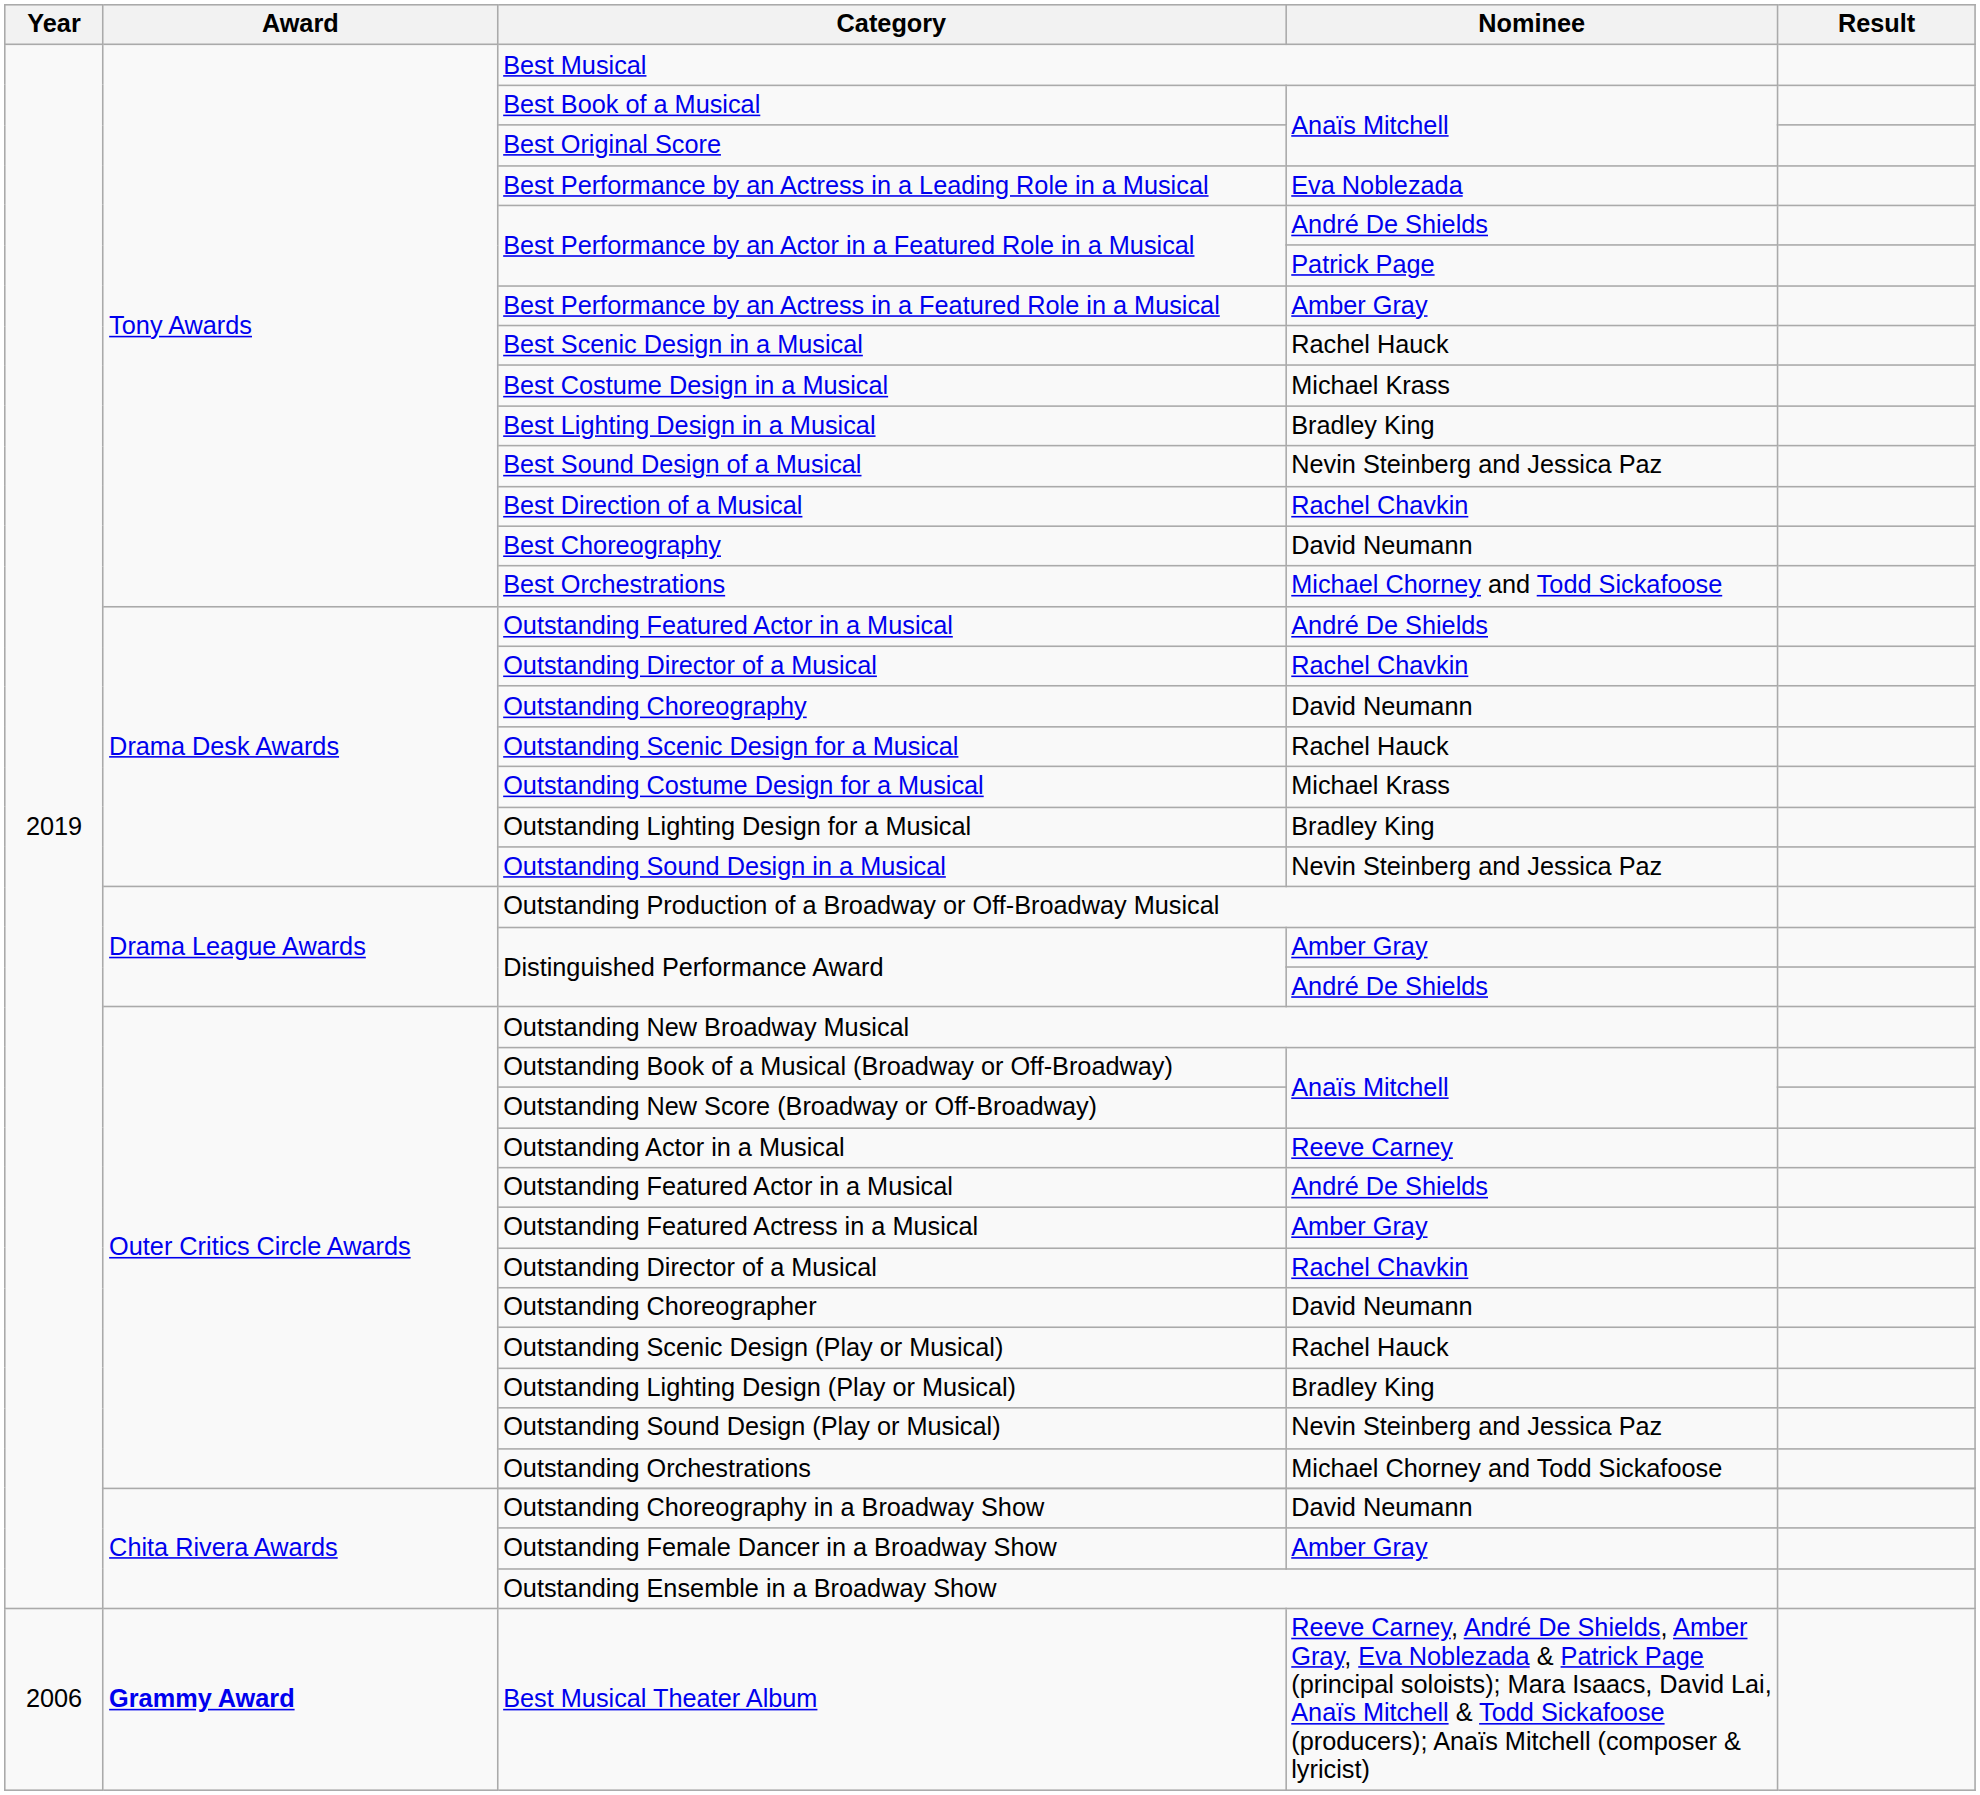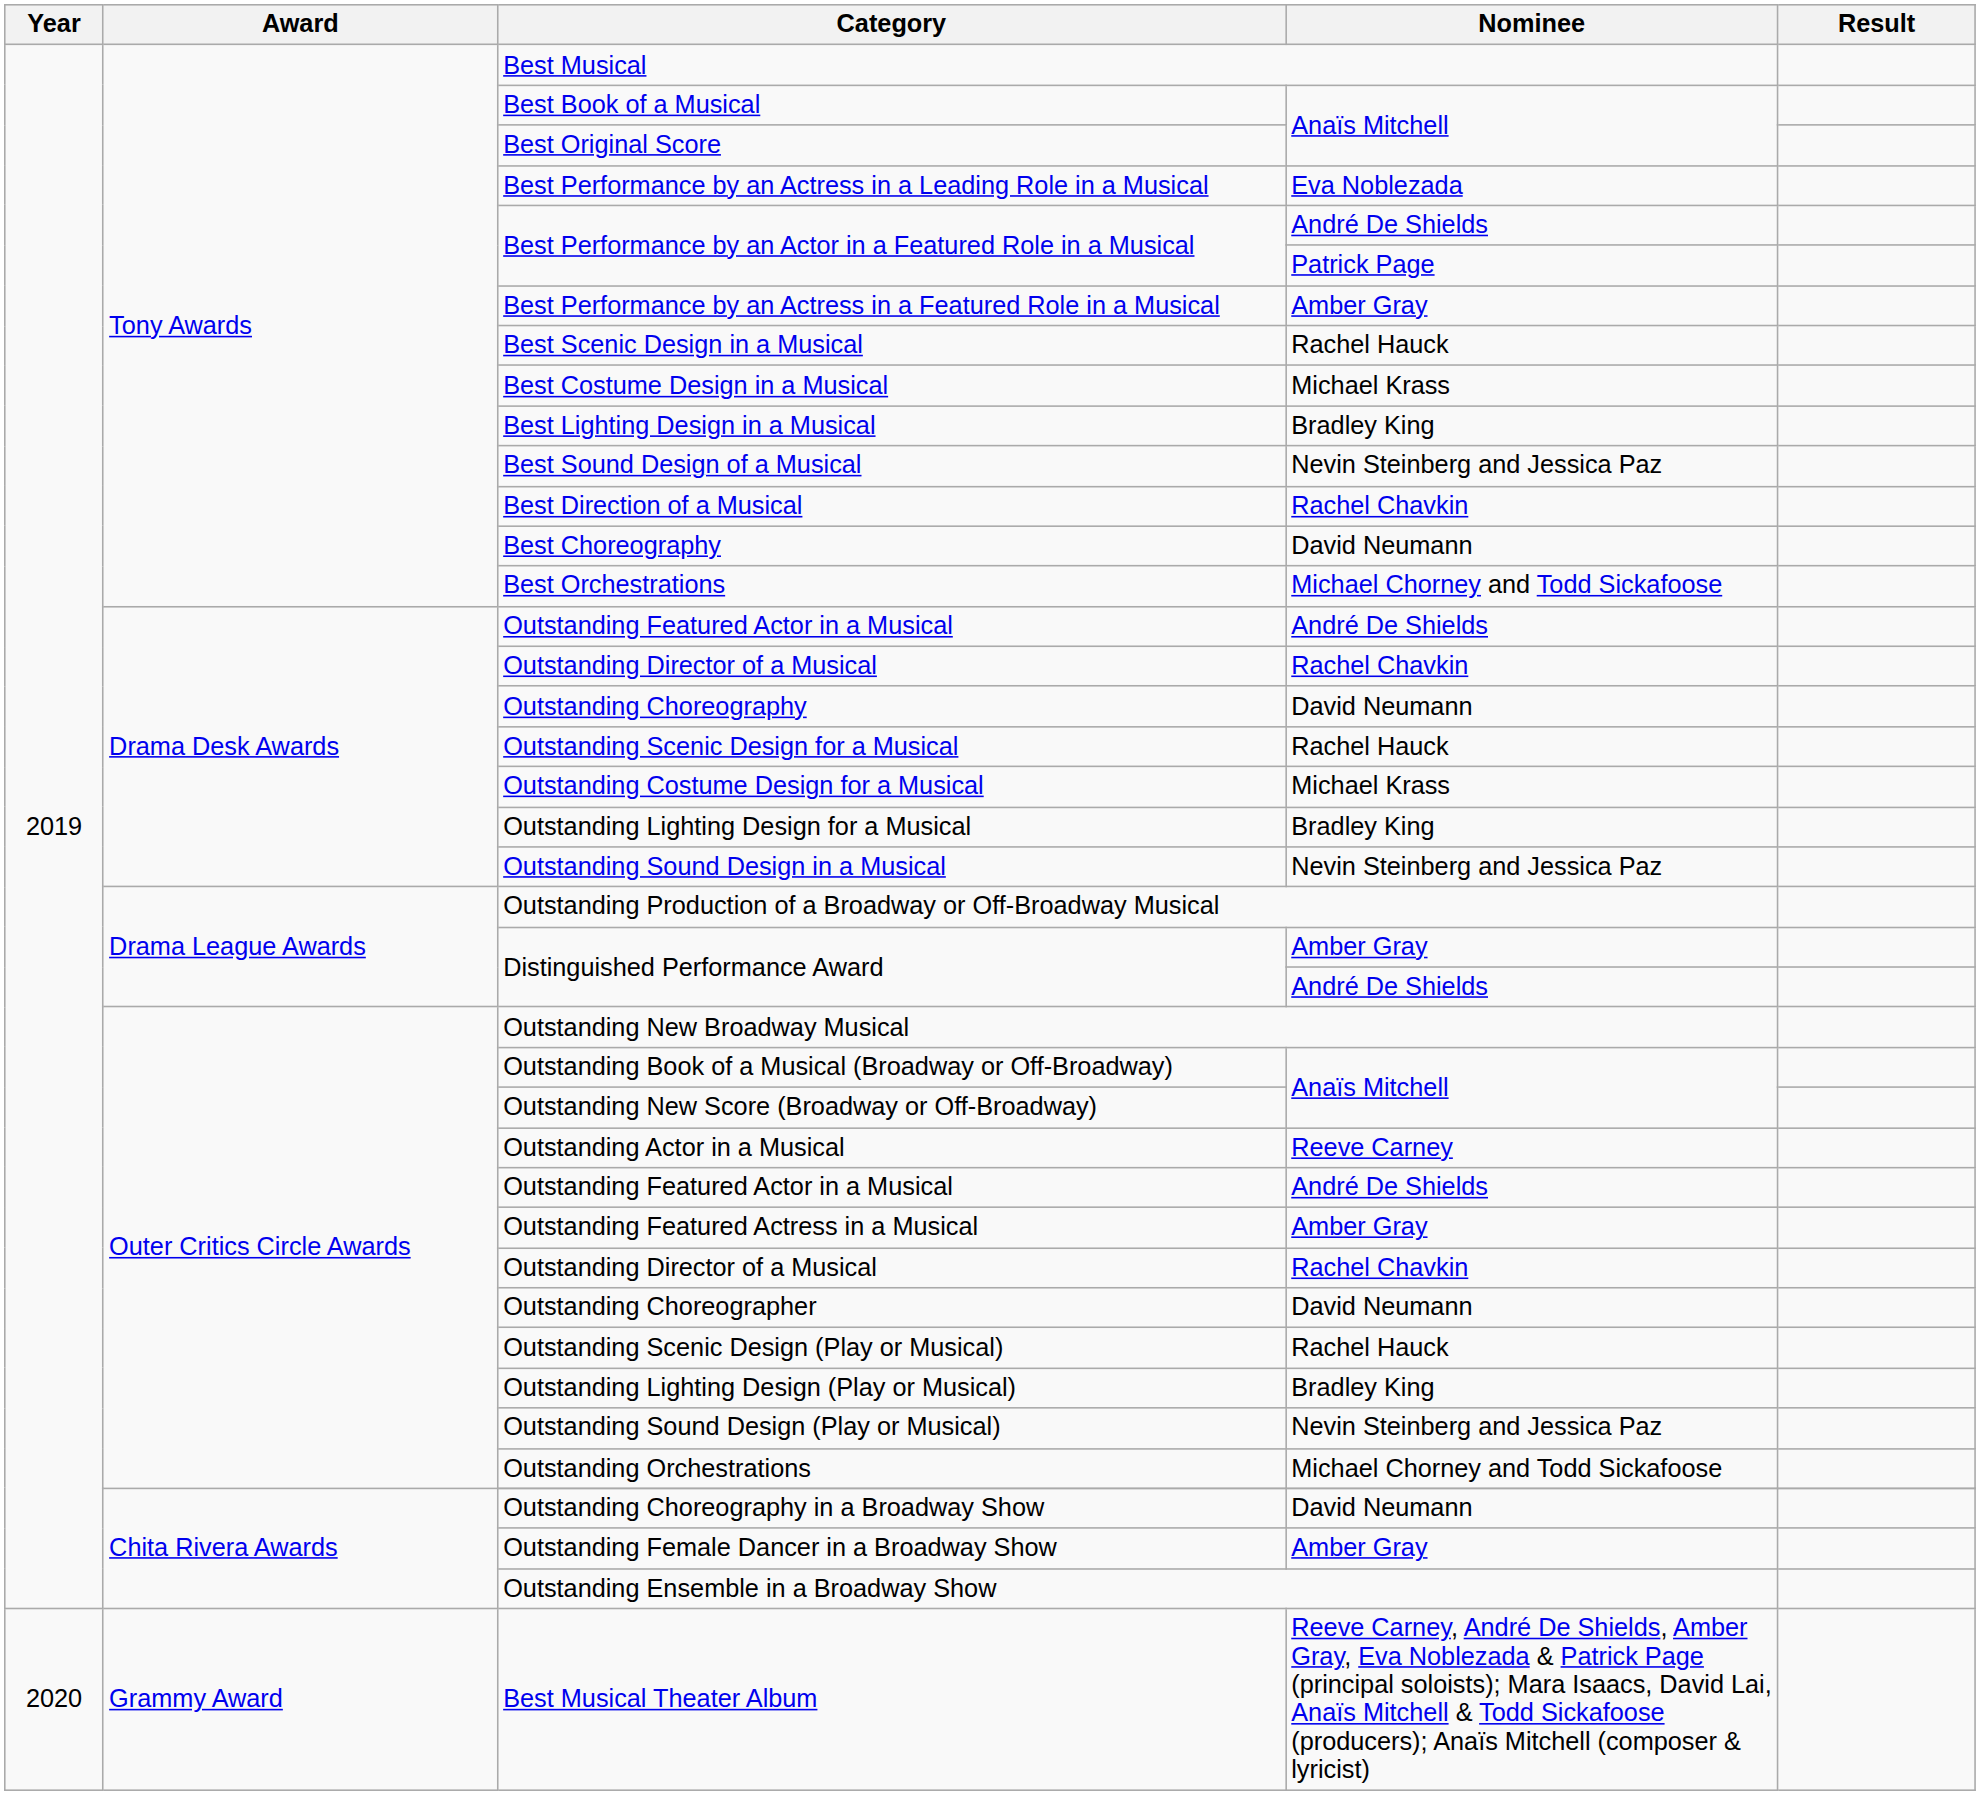 <table class="wikitable">
 <tr>
 <th style="width:5%;">Year</th>
 <th style="width:20%;">Award</th>
 <th style="width:40%;">Category</th>
 <th style="width:25%;">Nominee</th>
 <th style="width:10%;">Result</th>
 </tr>
 <tr>
 <td rowspan="40" style="text-align:center;">2019</td>
 <td rowspan="14"><a href='#'>Tony Awards</a></td>
 <td colspan="2"><a href='#'>Best Musical</a></td>
 <td></td>
 </tr>
 <tr>
 <td><a href='#'>Best Book of a Musical</a></td>
 <td rowspan="2"><a href='#'>Anaïs Mitchell</a></td>
 <td></td>
 </tr>
 <tr>
 <td><a href='#'>Best Original Score</a></td>
 <td></td>
 </tr>
 <tr>
 <td><a href='#'>Best Performance by an Actress in a Leading Role in a Musical</a></td>
 <td><a href='#'>Eva Noblezada</a></td>
 <td></td>
 </tr>
 <tr>
 <td rowspan="2"><a href='#'>Best Performance by an Actor in a Featured Role in a Musical</a></td>
 <td><a href='#'>André De Shields</a></td>
 <td></td>
 </tr>
 <tr>
 <td><a href='#'>Patrick Page</a></td>
 <td></td>
 </tr>
 <tr>
 <td><a href='#'>Best Performance by an Actress in a Featured Role in a Musical</a></td>
 <td><a href='#'>Amber Gray</a></td>
 <td></td>
 </tr>
 <tr>
 <td><a href='#'>Best Scenic Design in a Musical</a></td>
 <td>Rachel Hauck</td>
 <td></td>
 </tr>
 <tr>
 <td><a href='#'>Best Costume Design in a Musical</a></td>
 <td>Michael Krass</td>
 <td></td>
 </tr>
 <tr>
 <td><a href='#'>Best Lighting Design in a Musical</a></td>
 <td>Bradley King</td>
 <td></td>
 </tr>
 <tr>
 <td><a href='#'>Best Sound Design of a Musical</a></td>
 <td>Nevin Steinberg and Jessica Paz</td>
 <td></td>
 </tr>
 <tr>
 <td><a href='#'>Best Direction of a Musical</a></td>
 <td><a href='#'>Rachel Chavkin</a></td>
 <td></td>
 </tr>
 <tr>
 <td><a href='#'>Best Choreography</a></td>
 <td>David Neumann</td>
 <td></td>
 </tr>
 <tr>
 <td><a href='#'>Best Orchestrations</a></td>
 <td><a href='#'>Michael Chorney</a> and <a href='#'>Todd Sickafoose</a></td>
 <td></td>
 </tr>
 <tr>
 <td rowspan="7"><a href='#'>Drama Desk Awards</a></td>
 <td><a href='#'>Outstanding Featured Actor in a Musical</a></td>
 <td><a href='#'>André De Shields</a></td>
 <td></td>
 </tr>
 <tr>
 <td><a href='#'>Outstanding Director of a Musical</a></td>
 <td><a href='#'>Rachel Chavkin</a></td>
 <td></td>
 </tr>
 <tr>
 <td><a href='#'>Outstanding Choreography</a></td>
 <td>David Neumann</td>
 <td></td>
 </tr>
 <tr>
 <td><a href='#'>Outstanding Scenic Design for a Musical</a></td>
 <td>Rachel Hauck</td>
 <td></td>
 </tr>
 <tr>
 <td><a href='#'>Outstanding Costume Design for a Musical</a></td>
 <td>Michael Krass</td>
 <td></td>
 </tr>
 <tr>
 <td>Outstanding Lighting Design for a Musical</td>
 <td>Bradley King</td>
 <td></td>
 </tr>
 <tr>
 <td><a href='#'>Outstanding Sound Design in a Musical</a></td>
 <td>Nevin Steinberg and Jessica Paz</td>
 <td></td>
 </tr>
 <tr>
 <td rowspan="3"><a href='#'>Drama League Awards</a></td>
 <td colspan="2">Outstanding Production of a Broadway or Off-Broadway Musical</td>
 <td></td>
 </tr>
 <tr>
 <td rowspan="2">Distinguished Performance Award</td>
 <td><a href='#'>Amber Gray</a></td>
 <td></td>
 </tr>
 <tr>
 <td><a href='#'>André De Shields</a></td>
 <td></td>
 </tr>
 <tr>
 <td rowspan="12"><a href='#'>Outer Critics Circle Awards</a></td>
 <td colspan="2">Outstanding New Broadway Musical</td>
 <td></td>
 </tr>
 <tr>
 <td>Outstanding Book of a Musical (Broadway or Off-Broadway)</td>
 <td rowspan="2"><a href='#'>Anaïs Mitchell</a></td>
 <td></td>
 </tr>
 <tr>
 <td>Outstanding New Score (Broadway or Off-Broadway)</td>
 <td></td>
 </tr>
 <tr>
 <td>Outstanding Actor in a Musical</td>
 <td><a href='#'>Reeve Carney</a></td>
 <td></td>
 </tr>
 <tr>
 <td>Outstanding Featured Actor in a Musical</td>
 <td><a href='#'>André De Shields</a></td>
 <td></td>
 </tr>
 <tr>
 <td>Outstanding Featured Actress in a Musical</td>
 <td><a href='#'>Amber Gray</a></td>
 <td></td>
 </tr>
 <tr>
 <td>Outstanding Director of a Musical</td>
 <td><a href='#'>Rachel Chavkin</a></td>
 <td></td>
 </tr>
 <tr>
 <td>Outstanding Choreographer</td>
 <td>David Neumann</td>
 <td></td>
 </tr>
 <tr>
 <td>Outstanding Scenic Design (Play or Musical)</td>
 <td>Rachel Hauck</td>
 <td></td>
 </tr>
 <tr>
 <td>Outstanding Lighting Design (Play or Musical)</td>
 <td>Bradley King</td>
 <td></td>
 </tr>
 <tr>
 <td>Outstanding Sound Design (Play or Musical)</td>
 <td>Nevin Steinberg and Jessica Paz</td>
 <td></td>
 </tr>
 <tr>
 <td>Outstanding Orchestrations</td>
 <td>Michael Chorney and Todd Sickafoose</td>
 <td></td>
 </tr>
 <tr>
 <td rowspan="4"><a href='#'>Chita Rivera Awards</a></td>
 </tr>
 <tr>
 <td>Outstanding Choreography in a Broadway Show</td>
 <td>David Neumann</td>
 <td></td>
 </tr>
 <tr>
 <td>Outstanding Female Dancer in a Broadway Show</td>
 <td><a href='#'>Amber Gray</a></td>
 <td></td>
 </tr>
 <tr>
 <td colspan="2">Outstanding Ensemble in a Broadway Show</td>
 <td></td>
 </tr>
 <tr>
-<td style="text-align:center;">2006</td>
-<td><strong><a href='#'>Grammy Award</a></strong></td>
+<td style="text-align:center;">2020</td>
+<td><a href='#'>Grammy Award</a></td>
 <td><a href='#'>Best Musical Theater Album</a></td>
 <td><a href='#'>Reeve Carney</a>, <a href='#'>André De Shields</a>, <a href='#'>Amber Gray</a>, <a href='#'>Eva Noblezada</a> & <a href='#'>Patrick Page</a> (principal soloists); Mara Isaacs, David Lai, <a href='#'>Anaïs Mitchell</a> & <a href='#'>Todd Sickafoose</a> (producers); Anaïs Mitchell (composer & lyricist)</td>
 <td></td>
 </tr>
 </table>
